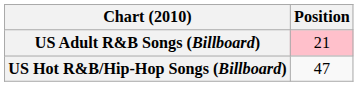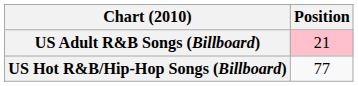 <table class="wikitable sortable plainrowheaders">
 <tr>
 <th align="center">Chart (2010)</th>
 <th align="center">Position</th>
 </tr>
 <tr>
 <th scope="row">US Adult R&B Songs (<em>Billboard</em>)</th>
 <td align="center" style="background: pink;">21</td>
 </tr>
 <tr>
 <th scope="row">US Hot R&B/Hip-Hop Songs (<em>Billboard</em>)</th>
-<td align="center">47</td>
+<td align="center">77</td>
 </tr>
 </table>
